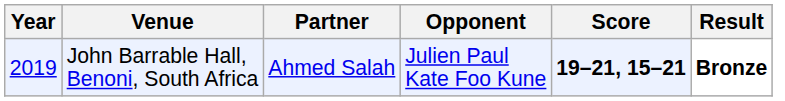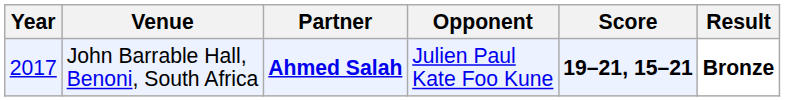 <table class="sortable wikitable" style="font-size: 90%;">
 <tr>
 <th>Year</th>
 <th>Venue</th>
 <th>Partner</th>
 <th>Opponent</th>
 <th>Score</th>
 <th>Result</th>
 </tr>
 <tr style="background:#ECF2FF">
-<td align="center"><a href='#'>2019</a></td>
+<td align="center"><a href='#'>2017</a></td>
 <td align="left">John Barrable Hall,<br><a href='#'>Benoni</a>, South Africa</td>
-<td align="left"> <a href='#'>Ahmed Salah</a></td>
+<td align="left"><strong> <a href='#'>Ahmed Salah</a></strong></td>
 <td align="left"> <a href='#'>Julien Paul</a><br> <a href='#'>Kate Foo Kune</a></td>
 <td align="left"><strong>19–21, 15–21</strong></td>
 <td style="text-align:left; background:white"> <strong>Bronze</strong></td>
 </tr>
 </table>
